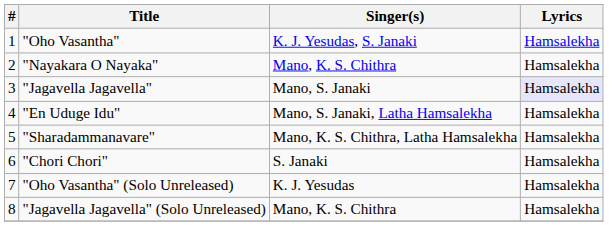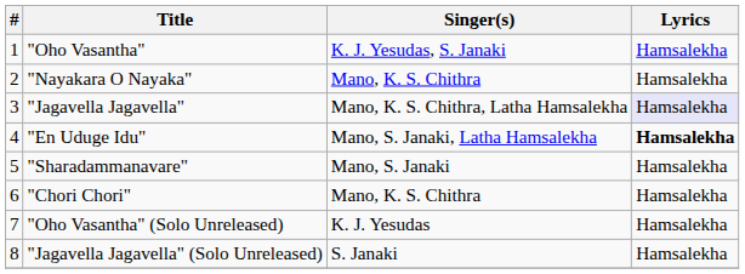 <table class=wikitable sortable>
 <tr>
 <th>#</th>
 <th>Title</th>
 <th>Singer(s)</th>
 <th>Lyrics</th>
 </tr>
 <tr>
 <td>1</td>
 <td>"Oho Vasantha"</td>
 <td><a href='#'>K. J. Yesudas</a>, <a href='#'>S. Janaki</a></td>
 <td><a href='#'>Hamsalekha</a></td>
 </tr>
 <tr>
 <td>2</td>
 <td>"Nayakara O Nayaka"</td>
 <td><a href='#'>Mano</a>, <a href='#'>K. S. Chithra</a></td>
 <td>Hamsalekha</td>
 </tr>
 <tr>
 <td>3</td>
 <td>"Jagavella Jagavella"</td>
-<td>Mano, S. Janaki</td>
+<td>Mano,  K. S. Chithra, Latha Hamsalekha</td>
 <td style="background: lavender;">Hamsalekha</td>
 </tr>
 <tr>
 <td>4</td>
 <td>"En Uduge Idu"</td>
 <td>Mano, S. Janaki, <a href='#'>Latha Hamsalekha</a></td>
-<td>Hamsalekha</td>
+<td><strong>Hamsalekha</strong></td>
 </tr>
 <tr>
 <td>5</td>
 <td>"Sharadammanavare"</td>
-<td>Mano,  K. S. Chithra, Latha Hamsalekha</td>
+<td>Mano, S. Janaki</td>
 <td>Hamsalekha</td>
 </tr>
 <tr>
 <td>6</td>
 <td>"Chori Chori"</td>
-<td>S. Janaki</td>
+<td>Mano, K. S. Chithra</td>
 <td>Hamsalekha</td>
 </tr>
 <tr>
 <td>7</td>
 <td>"Oho Vasantha" (Solo Unreleased)</td>
 <td>K. J. Yesudas</td>
 <td>Hamsalekha</td>
 </tr>
 <tr>
 <td>8</td>
 <td>"Jagavella Jagavella" (Solo Unreleased)</td>
-<td>Mano, K. S. Chithra</td>
+<td>S. Janaki</td>
 <td>Hamsalekha</td>
 </tr>
 <tr>
 </tr>
 </table>
